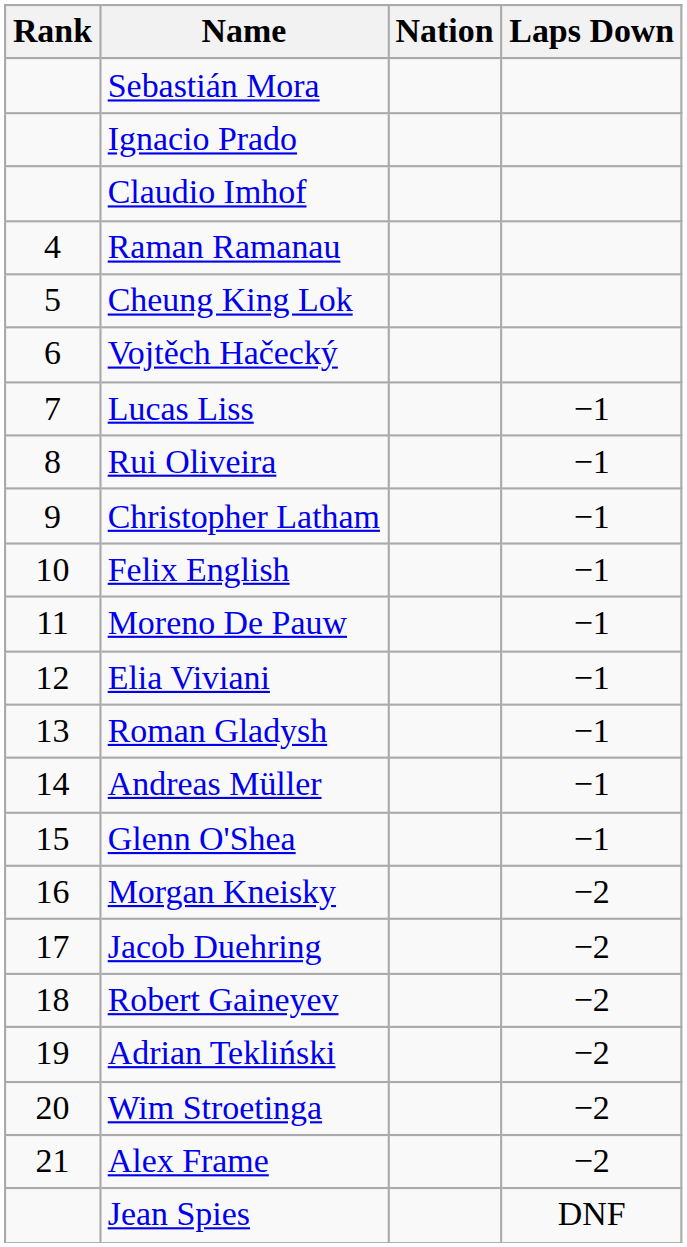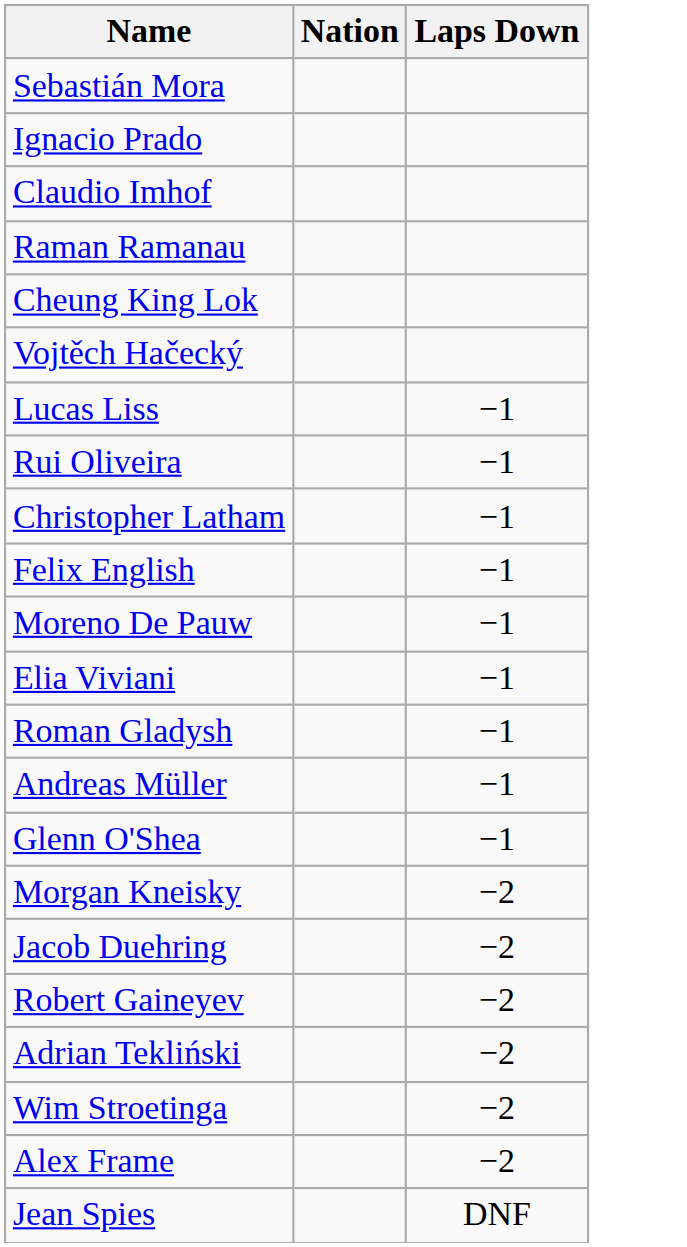 <table class="wikitable sortable" style="text-align:center">
 <tr>
-<th>Rank</th>
 <th>Name</th>
 <th>Nation</th>
 <th>Laps Down</th>
 </tr>
 <tr>
-<td></td>
 <td align=left><a href='#'>Sebastián Mora</a></td>
 <td align=left></td>
 <td></td>
 </tr>
 <tr>
-<td></td>
 <td align=left><a href='#'>Ignacio Prado</a></td>
 <td align=left></td>
 <td></td>
 </tr>
 <tr>
-<td></td>
 <td align=left><a href='#'>Claudio Imhof</a></td>
 <td align=left></td>
 <td></td>
 </tr>
 <tr>
-<td>4</td>
 <td align=left><a href='#'>Raman Ramanau</a></td>
 <td align=left></td>
 <td></td>
 </tr>
 <tr>
-<td>5</td>
 <td align=left><a href='#'>Cheung King Lok</a></td>
 <td align=left></td>
 <td></td>
 </tr>
 <tr>
-<td>6</td>
 <td align=left><a href='#'>Vojtěch Hačecký</a></td>
 <td align=left></td>
 <td></td>
 </tr>
 <tr>
-<td>7</td>
 <td align=left><a href='#'>Lucas Liss</a></td>
 <td align=left></td>
 <td>−1</td>
 </tr>
 <tr>
-<td>8</td>
 <td align=left><a href='#'>Rui Oliveira</a></td>
 <td align=left></td>
 <td>−1</td>
 </tr>
 <tr>
-<td>9</td>
 <td align=left><a href='#'>Christopher Latham</a></td>
 <td align=left></td>
 <td>−1</td>
 </tr>
 <tr>
-<td>10</td>
 <td align=left><a href='#'>Felix English</a></td>
 <td align=left></td>
 <td>−1</td>
 </tr>
 <tr>
-<td>11</td>
 <td align=left><a href='#'>Moreno De Pauw</a></td>
 <td align=left></td>
 <td>−1</td>
 </tr>
 <tr>
-<td>12</td>
 <td align=left><a href='#'>Elia Viviani</a></td>
 <td align=left></td>
 <td>−1</td>
 </tr>
 <tr>
-<td>13</td>
 <td align=left><a href='#'>Roman Gladysh</a></td>
 <td align=left></td>
 <td>−1</td>
 </tr>
 <tr>
-<td>14</td>
 <td align=left><a href='#'>Andreas Müller</a></td>
 <td align=left></td>
 <td>−1</td>
 </tr>
 <tr>
-<td>15</td>
 <td align=left><a href='#'>Glenn O'Shea</a></td>
 <td align=left></td>
 <td>−1</td>
 </tr>
 <tr>
-<td>16</td>
 <td align=left><a href='#'>Morgan Kneisky</a></td>
 <td align=left></td>
 <td>−2</td>
 </tr>
 <tr>
-<td>17</td>
 <td align=left><a href='#'>Jacob Duehring</a></td>
 <td align=left></td>
 <td>−2</td>
 </tr>
 <tr>
-<td>18</td>
 <td align=left><a href='#'>Robert Gaineyev</a></td>
 <td align=left></td>
 <td>−2</td>
 </tr>
 <tr>
-<td>19</td>
 <td align=left><a href='#'>Adrian Tekliński</a></td>
 <td align=left></td>
 <td>−2</td>
 </tr>
 <tr>
-<td>20</td>
 <td align=left><a href='#'>Wim Stroetinga</a></td>
 <td align=left></td>
 <td>−2</td>
 </tr>
 <tr>
-<td>21</td>
 <td align=left><a href='#'>Alex Frame</a></td>
 <td align=left></td>
 <td>−2</td>
 </tr>
 <tr>
-<td></td>
 <td align=left><a href='#'>Jean Spies</a></td>
 <td align=left></td>
 <td>DNF</td>
 </tr>
 </table>
